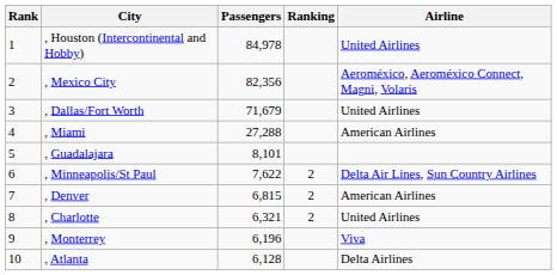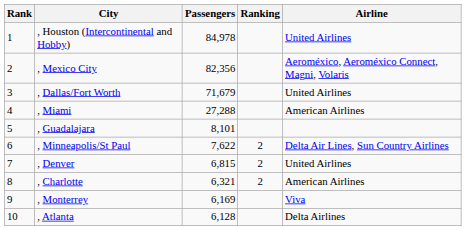 <table class="wikitable" style="font-size: 90%" width= align=>
 <tr>
 <th>Rank</th>
 <th>City</th>
 <th>Passengers</th>
 <th>Ranking</th>
 <th>Airline</th>
 </tr>
 <tr>
 <td>1</td>
 <td>, Houston (<a href='#'>Intercontinental</a> and <a href='#'>Hobby</a>)</td>
 <td align="right">84,978</td>
 <td align="center"></td>
 <td><a href='#'>United Airlines</a></td>
 </tr>
 <tr>
 <td>2</td>
 <td>, <a href='#'>Mexico City</a></td>
 <td align="right">82,356</td>
 <td align="center"></td>
 <td><a href='#'>Aeroméxico</a>, <a href='#'>Aeroméxico Connect</a>, <a href='#'>Magni</a>, <a href='#'>Volaris</a></td>
 </tr>
 <tr>
 <td>3</td>
 <td>, <a href='#'>Dallas/Fort Worth</a></td>
 <td align="right">71,679</td>
 <td align="center"></td>
 <td>United Airlines</td>
 </tr>
 <tr>
 <td>4</td>
 <td>, <a href='#'>Miami</a></td>
 <td align="right">27,288</td>
 <td align="center"></td>
 <td>American Airlines</td>
 </tr>
 <tr>
 <td>5</td>
 <td>, <a href='#'>Guadalajara</a></td>
 <td align="right">8,101</td>
 <td align="center"></td>
 <td></td>
 </tr>
 <tr>
 <td>6</td>
 <td>, <a href='#'>Minneapolis/St Paul</a></td>
 <td align="right">7,622</td>
 <td align="center"> 2</td>
 <td><a href='#'>Delta Air Lines</a>, <a href='#'>Sun Country Airlines</a></td>
 </tr>
 <tr>
 <td>7</td>
 <td>, <a href='#'>Denver</a></td>
 <td align="right">6,815</td>
 <td align="center"> 2</td>
-<td>American Airlines</td>
+<td>United Airlines</td>
 </tr>
 <tr>
 <td>8</td>
 <td>, <a href='#'>Charlotte</a></td>
 <td align="right">6,321</td>
 <td align="center"> 2</td>
-<td>United Airlines</td>
+<td>American Airlines</td>
 </tr>
 <tr>
 <td>9</td>
 <td>, <a href='#'>Monterrey</a></td>
-<td align="right">6,196</td>
+<td align="right">6,169</td>
 <td align="center"></td>
 <td><a href='#'>Viva</a></td>
 </tr>
 <tr>
 <td>10</td>
 <td>, <a href='#'>Atlanta</a></td>
 <td align="right">6,128</td>
 <td align="center"></td>
 <td>Delta Airlines</td>
 </tr>
 </table>
